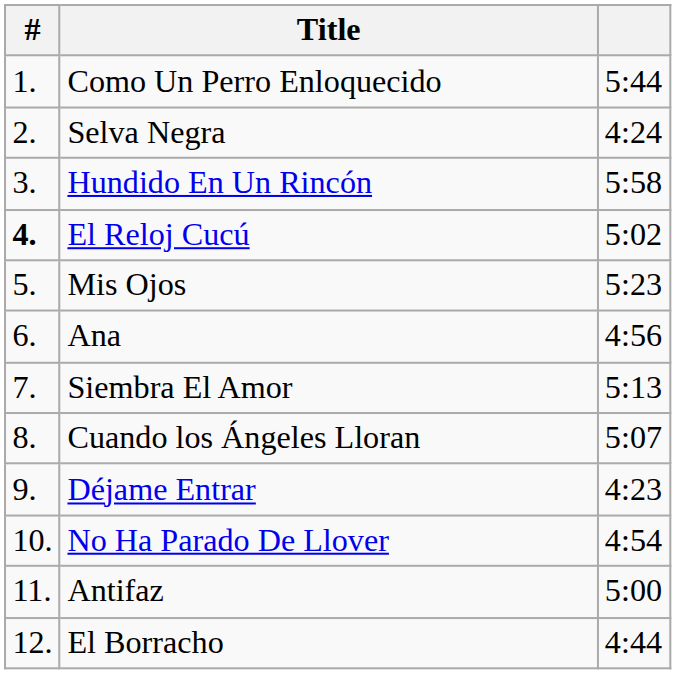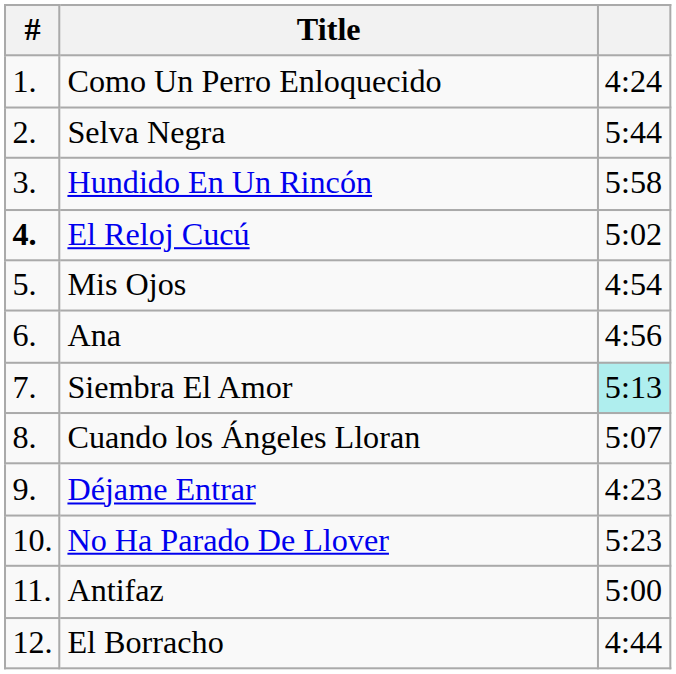 <table class="wikitable">
 <tr>
 <th>#</th>
 <th width="260">Title</th>
 <th></th>
 </tr>
 <tr>
 <td>1.</td>
 <td>Como Un Perro Enloquecido</td>
-<td>5:44</td>
+<td>4:24</td>
 </tr>
 <tr>
 <td>2.</td>
 <td>Selva Negra</td>
-<td>4:24</td>
+<td>5:44</td>
 </tr>
 <tr>
 <td>3.</td>
 <td><a href='#'>Hundido En Un Rincón</a></td>
 <td>5:58</td>
 </tr>
 <tr>
 <td><strong>4.</strong></td>
 <td><a href='#'>El Reloj Cucú</a></td>
 <td>5:02</td>
 </tr>
 <tr>
 <td>5.</td>
 <td>Mis Ojos</td>
-<td>5:23</td>
+<td>4:54</td>
 </tr>
 <tr>
 <td>6.</td>
 <td>Ana</td>
 <td>4:56</td>
 </tr>
 <tr>
 <td>7.</td>
 <td>Siembra El Amor</td>
-<td>5:13</td>
+<td style="background: paleturquoise;">5:13</td>
 </tr>
 <tr>
 <td>8.</td>
 <td>Cuando los Ángeles Lloran</td>
 <td>5:07</td>
 </tr>
 <tr>
 <td>9.</td>
 <td><a href='#'>Déjame Entrar</a></td>
 <td>4:23</td>
 </tr>
 <tr>
 <td>10.</td>
 <td><a href='#'>No Ha Parado De Llover</a></td>
-<td>4:54</td>
+<td>5:23</td>
 </tr>
 <tr>
 <td>11.</td>
 <td>Antifaz</td>
 <td>5:00</td>
 </tr>
 <tr>
 <td>12.</td>
 <td>El Borracho</td>
 <td>4:44</td>
 </tr>
 </table>
